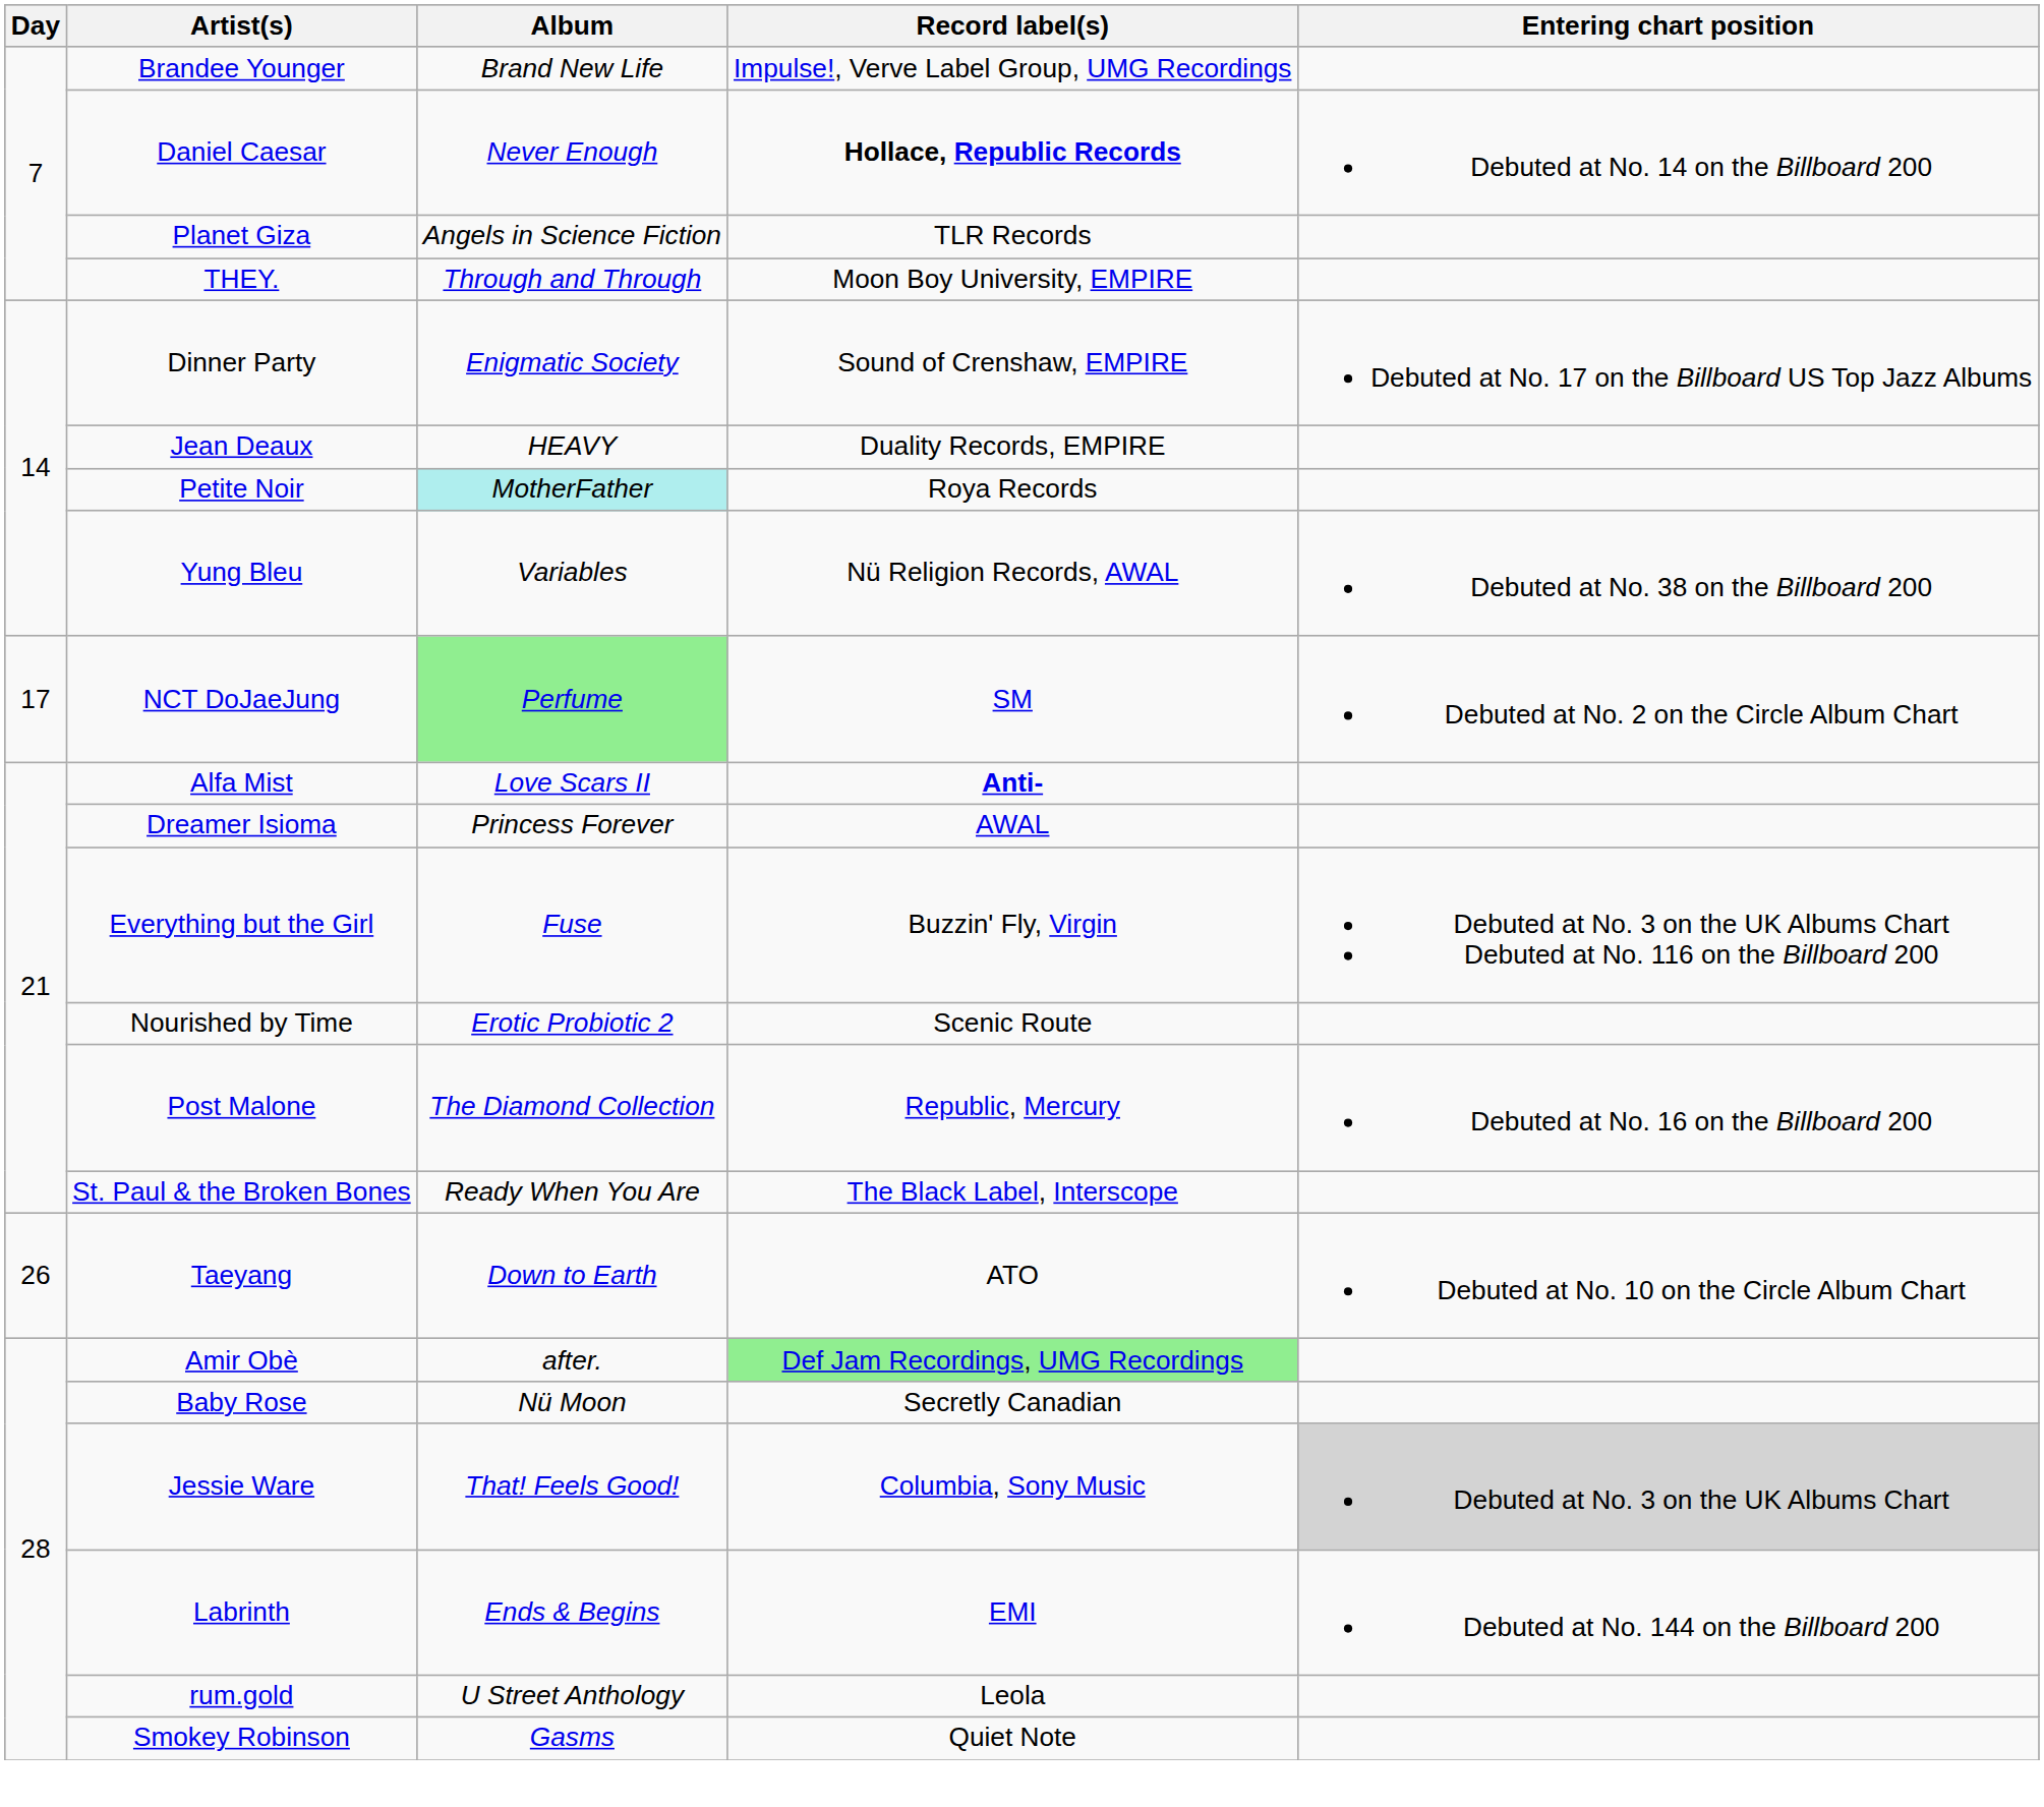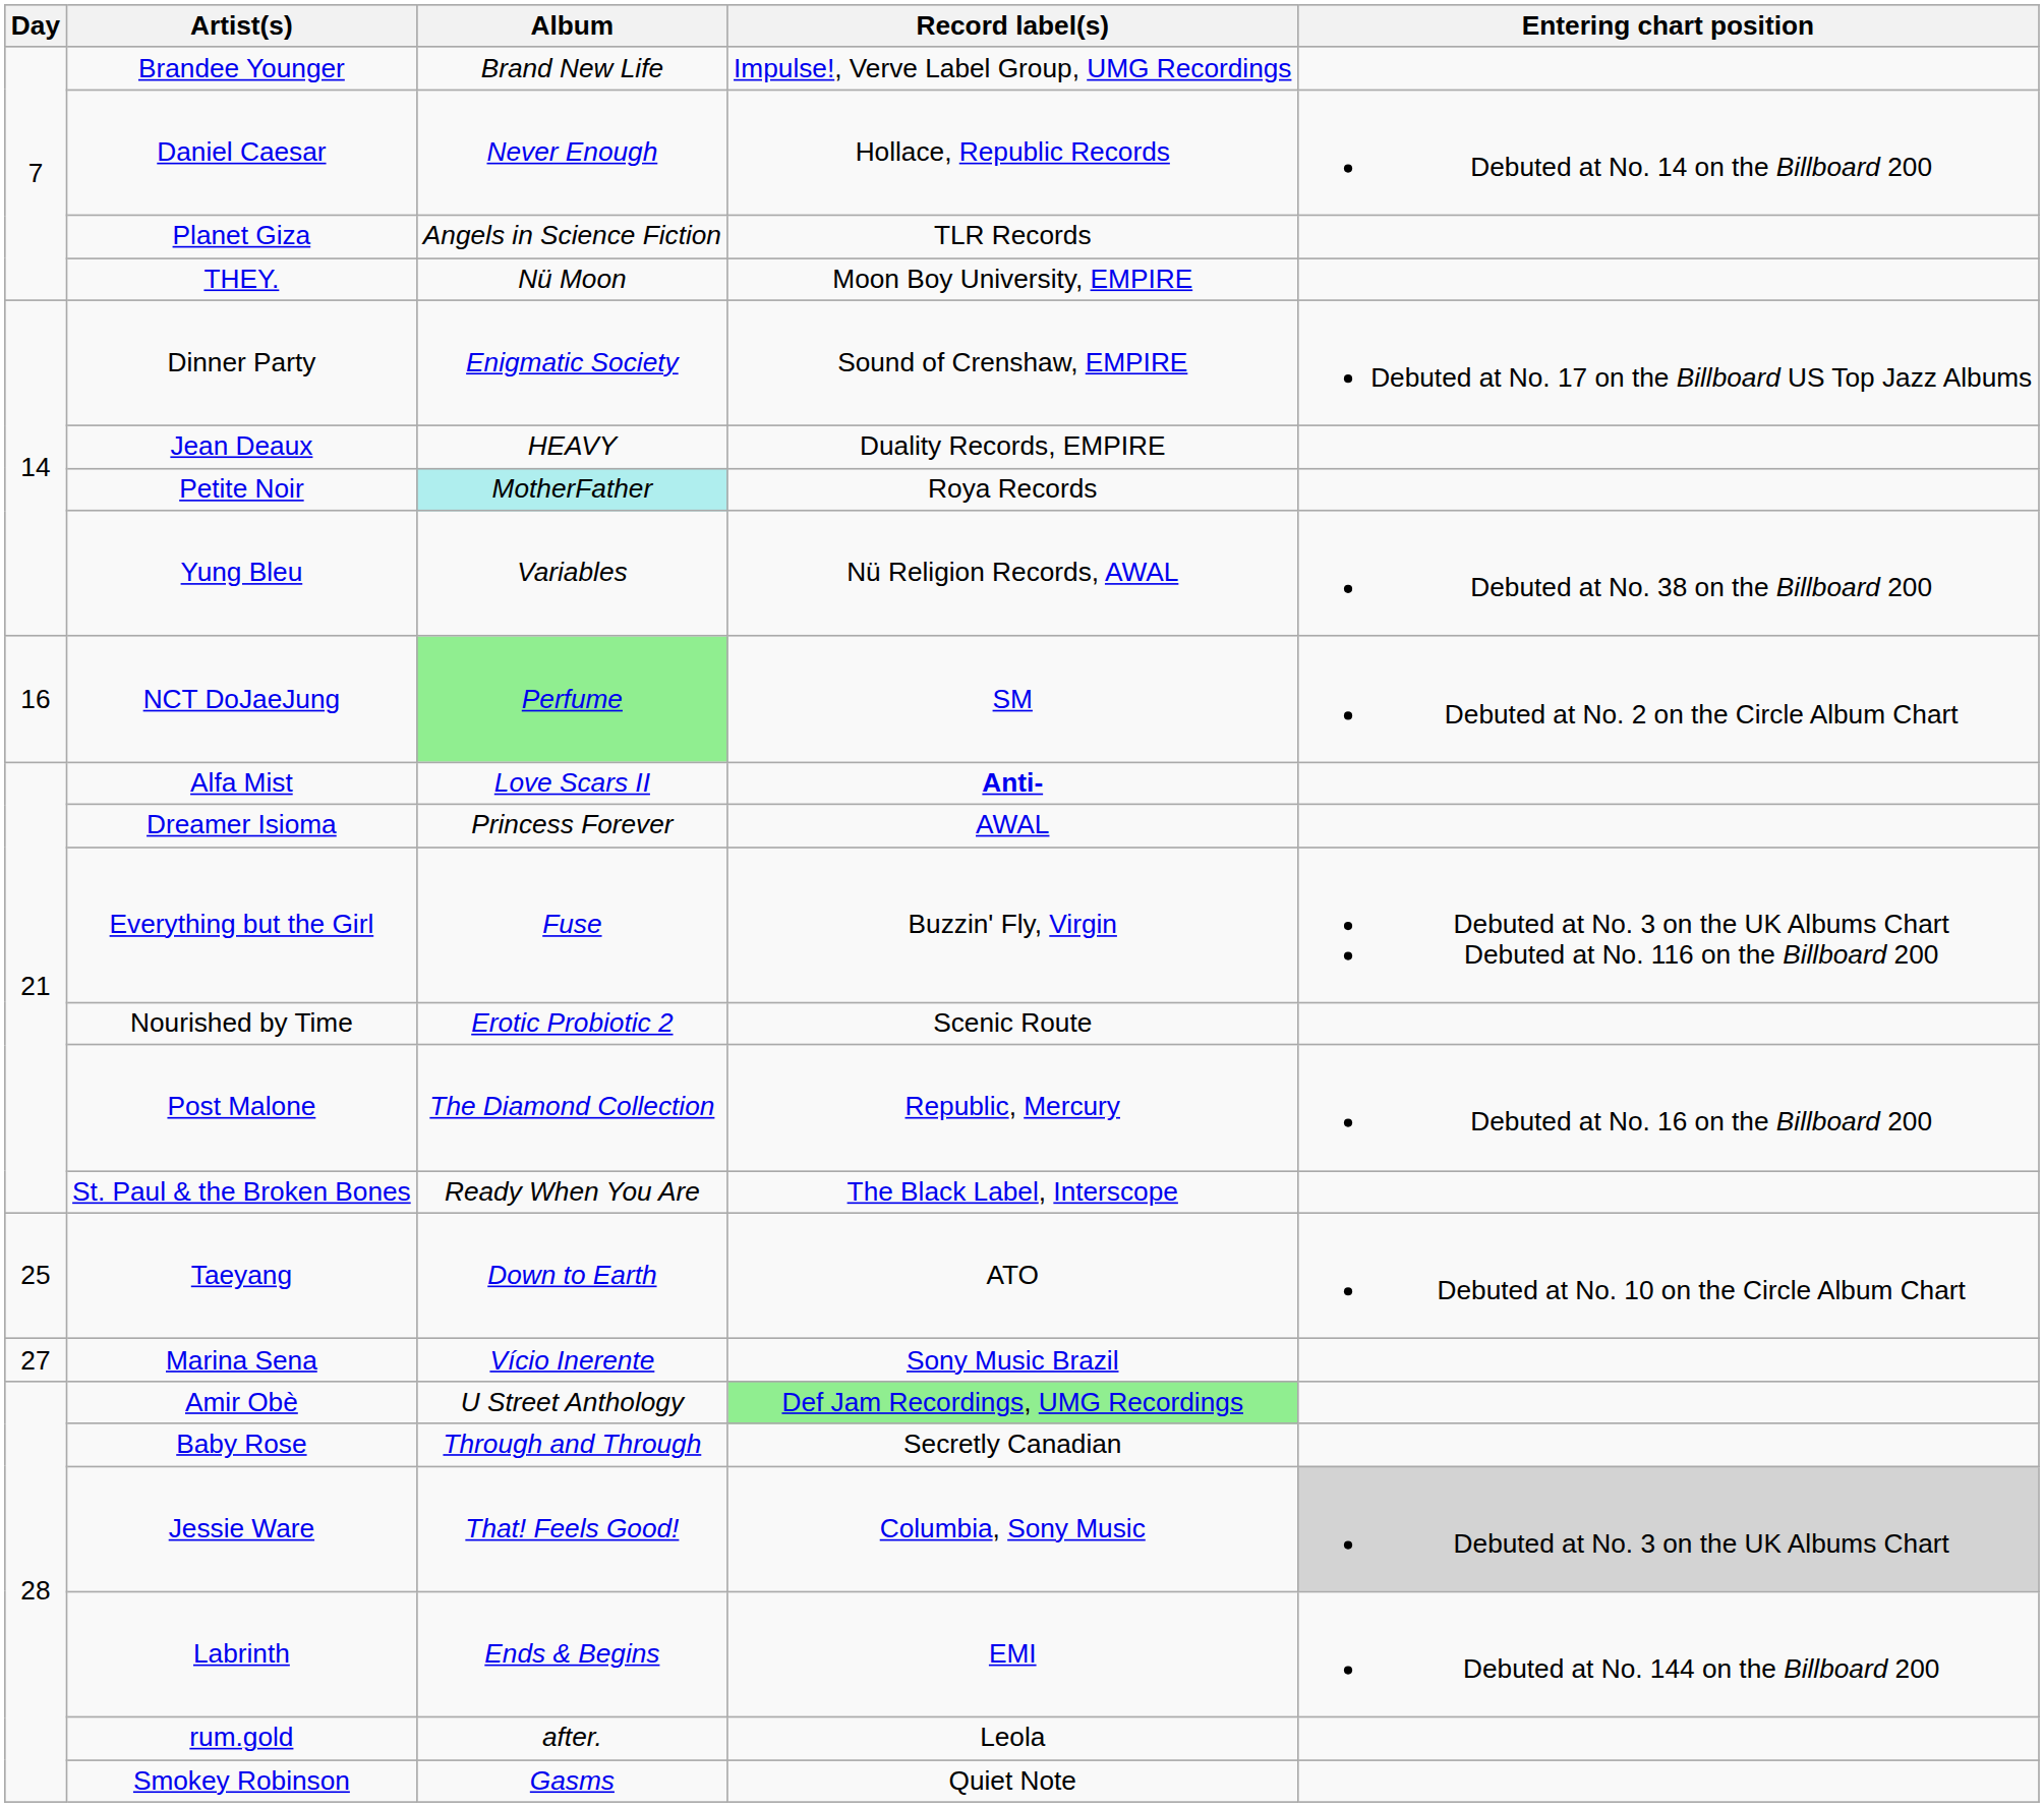 <table class="wikitable" style="text-align:center;">
 <tr>
 <th scope="col">Day</th>
 <th scope="col">Artist(s)</th>
 <th scope="col">Album</th>
 <th scope="col">Record label(s)</th>
 <th scope="col">Entering chart position</th>
 </tr>
 <tr>
 <td rowspan="4">7</td>
 <td><a href='#'>Brandee Younger</a></td>
 <td><em>Brand New Life</em></td>
 <td><a href='#'>Impulse!</a>, Verve Label Group, <a href='#'>UMG Recordings</a></td>
 <td></td>
 </tr>
 <tr>
 <td><a href='#'>Daniel Caesar</a></td>
 <td><em><a href='#'>Never Enough</a></em></td>
-<td><strong>Hollace, <a href='#'>Republic Records</a></strong></td>
+<td>Hollace, <a href='#'>Republic Records</a></td>
 <td><br><ul><li>Debuted at No. 14 on the <em>Billboard</em> 200</li></ul></td>
 </tr>
 <tr>
 <td><a href='#'>Planet Giza</a></td>
 <td><em>Angels in Science Fiction</em></td>
 <td>TLR Records</td>
 <td></td>
 </tr>
 <tr>
 <td><a href='#'>THEY.</a></td>
-<td><em><a href='#'>Through and Through</a></em></td>
+<td><em>Nü Moon</em></td>
 <td>Moon Boy University, <a href='#'>EMPIRE</a></td>
 <td></td>
 </tr>
 <tr>
 <td rowspan="4">14</td>
 <td>Dinner Party</td>
 <td><em><a href='#'>Enigmatic Society</a></em></td>
 <td>Sound of Crenshaw, <a href='#'>EMPIRE</a></td>
 <td><br><ul><li>Debuted at No. 17 on the <em>Billboard</em> US Top Jazz Albums</li></ul></td>
 </tr>
 <tr>
 <td><a href='#'>Jean Deaux</a></td>
 <td><em>HEAVY</em></td>
 <td>Duality Records, EMPIRE</td>
 <td></td>
 </tr>
 <tr>
 <td><a href='#'>Petite Noir</a></td>
 <td style="background: paleturquoise;"><em>MotherFather</em></td>
 <td>Roya Records</td>
 <td></td>
 </tr>
 <tr>
 <td><a href='#'>Yung Bleu</a></td>
 <td><em>Variables</em></td>
 <td>Nü Religion Records, <a href='#'>AWAL</a></td>
 <td><br><ul><li>Debuted at No. 38 on the <em>Billboard</em> 200</li></ul></td>
 </tr>
 <tr>
-<td>17</td>
+<td>16</td>
 <td><a href='#'>NCT DoJaeJung</a></td>
 <td style="background: lightgreen;"><em><a href='#'>Perfume</a></em></td>
 <td><a href='#'>SM</a></td>
 <td><br><ul><li>Debuted at No. 2 on the Circle Album Chart</li></ul></td>
 </tr>
 <tr>
 <td rowspan="6">21</td>
 <td><a href='#'>Alfa Mist</a></td>
 <td><em><a href='#'>Love Scars II</a></em></td>
 <td><strong><a href='#'>Anti-</a></strong></td>
 <td></td>
 </tr>
 <tr>
 <td><a href='#'>Dreamer Isioma</a></td>
 <td><em>Princess Forever</em></td>
 <td><a href='#'>AWAL</a></td>
 <td></td>
 </tr>
 <tr>
 <td><a href='#'>Everything but the Girl</a></td>
 <td><em><a href='#'>Fuse</a></em></td>
 <td>Buzzin' Fly, <a href='#'>Virgin</a></td>
 <td><br><ul><li>Debuted at No. 3 on the UK Albums Chart</li><li>Debuted at No. 116 on the <em>Billboard</em> 200</li></ul></td>
 </tr>
 <tr>
 <td>Nourished by Time</td>
 <td><em><a href='#'>Erotic Probiotic 2</a></em></td>
 <td>Scenic Route</td>
 <td></td>
 </tr>
 <tr>
 <td><a href='#'>Post Malone</a></td>
 <td><em><a href='#'>The Diamond Collection</a></em></td>
 <td><a href='#'>Republic</a>, <a href='#'>Mercury</a></td>
 <td><br><ul><li>Debuted at No. 16 on the <em>Billboard</em> 200</li></ul></td>
 </tr>
 <tr>
 <td><a href='#'>St. Paul & the Broken Bones</a></td>
 <td><em>Ready When You Are</em></td>
 <td><a href='#'>The Black Label</a>, <a href='#'>Interscope</a></td>
 <td></td>
 </tr>
 <tr>
-<td>26</td>
+<td>25</td>
 <td><a href='#'>Taeyang</a></td>
 <td><em><a href='#'>Down to Earth</a></em></td>
 <td>ATO</td>
 <td><br><ul><li>Debuted at No. 10 on the Circle Album Chart</li></ul></td>
 </tr>
 <tr>
+<td>27</td>
+<td><a href='#'>Marina Sena</a></td>
+<td><em><a href='#'>Vício Inerente</a></em></td>
+<td><a href='#'>Sony Music Brazil</a></td>
+<td></td>
+</tr>
+<tr>
 <td rowspan="6">28</td>
 <td><a href='#'>Amir Obè</a></td>
-<td><em>after.</em></td>
+<td><em>U Street Anthology</em></td>
 <td style="background: lightgreen;"><a href='#'>Def Jam Recordings</a>, <a href='#'>UMG Recordings</a></td>
 <td></td>
 </tr>
 <tr>
 <td><a href='#'>Baby Rose</a></td>
-<td><em>Nü Moon</em></td>
+<td><em><a href='#'>Through and Through</a></em></td>
 <td>Secretly Canadian</td>
 <td></td>
 </tr>
 <tr>
 <td><a href='#'>Jessie Ware</a></td>
 <td><em><a href='#'>That! Feels Good!</a></em></td>
 <td><a href='#'>Columbia</a>, <a href='#'>Sony Music</a></td>
 <td style="background: lightgrey;"><br><ul><li>Debuted at No. 3 on the UK Albums Chart</li></ul></td>
 </tr>
 <tr>
 <td><a href='#'>Labrinth</a></td>
 <td><em><a href='#'>Ends & Begins</a></em></td>
 <td><a href='#'>EMI</a></td>
 <td><br><ul><li>Debuted at No. 144 on the <em>Billboard</em> 200</li></ul></td>
 </tr>
 <tr>
 <td><a href='#'>rum.gold</a></td>
-<td><em>U Street Anthology</em></td>
+<td><em>after.</em></td>
 <td>Leola</td>
 <td></td>
 </tr>
 <tr>
 <td><a href='#'>Smokey Robinson</a></td>
 <td><em><a href='#'>Gasms</a></em></td>
 <td>Quiet Note</td>
 <td></td>
 </tr>
 </table>
